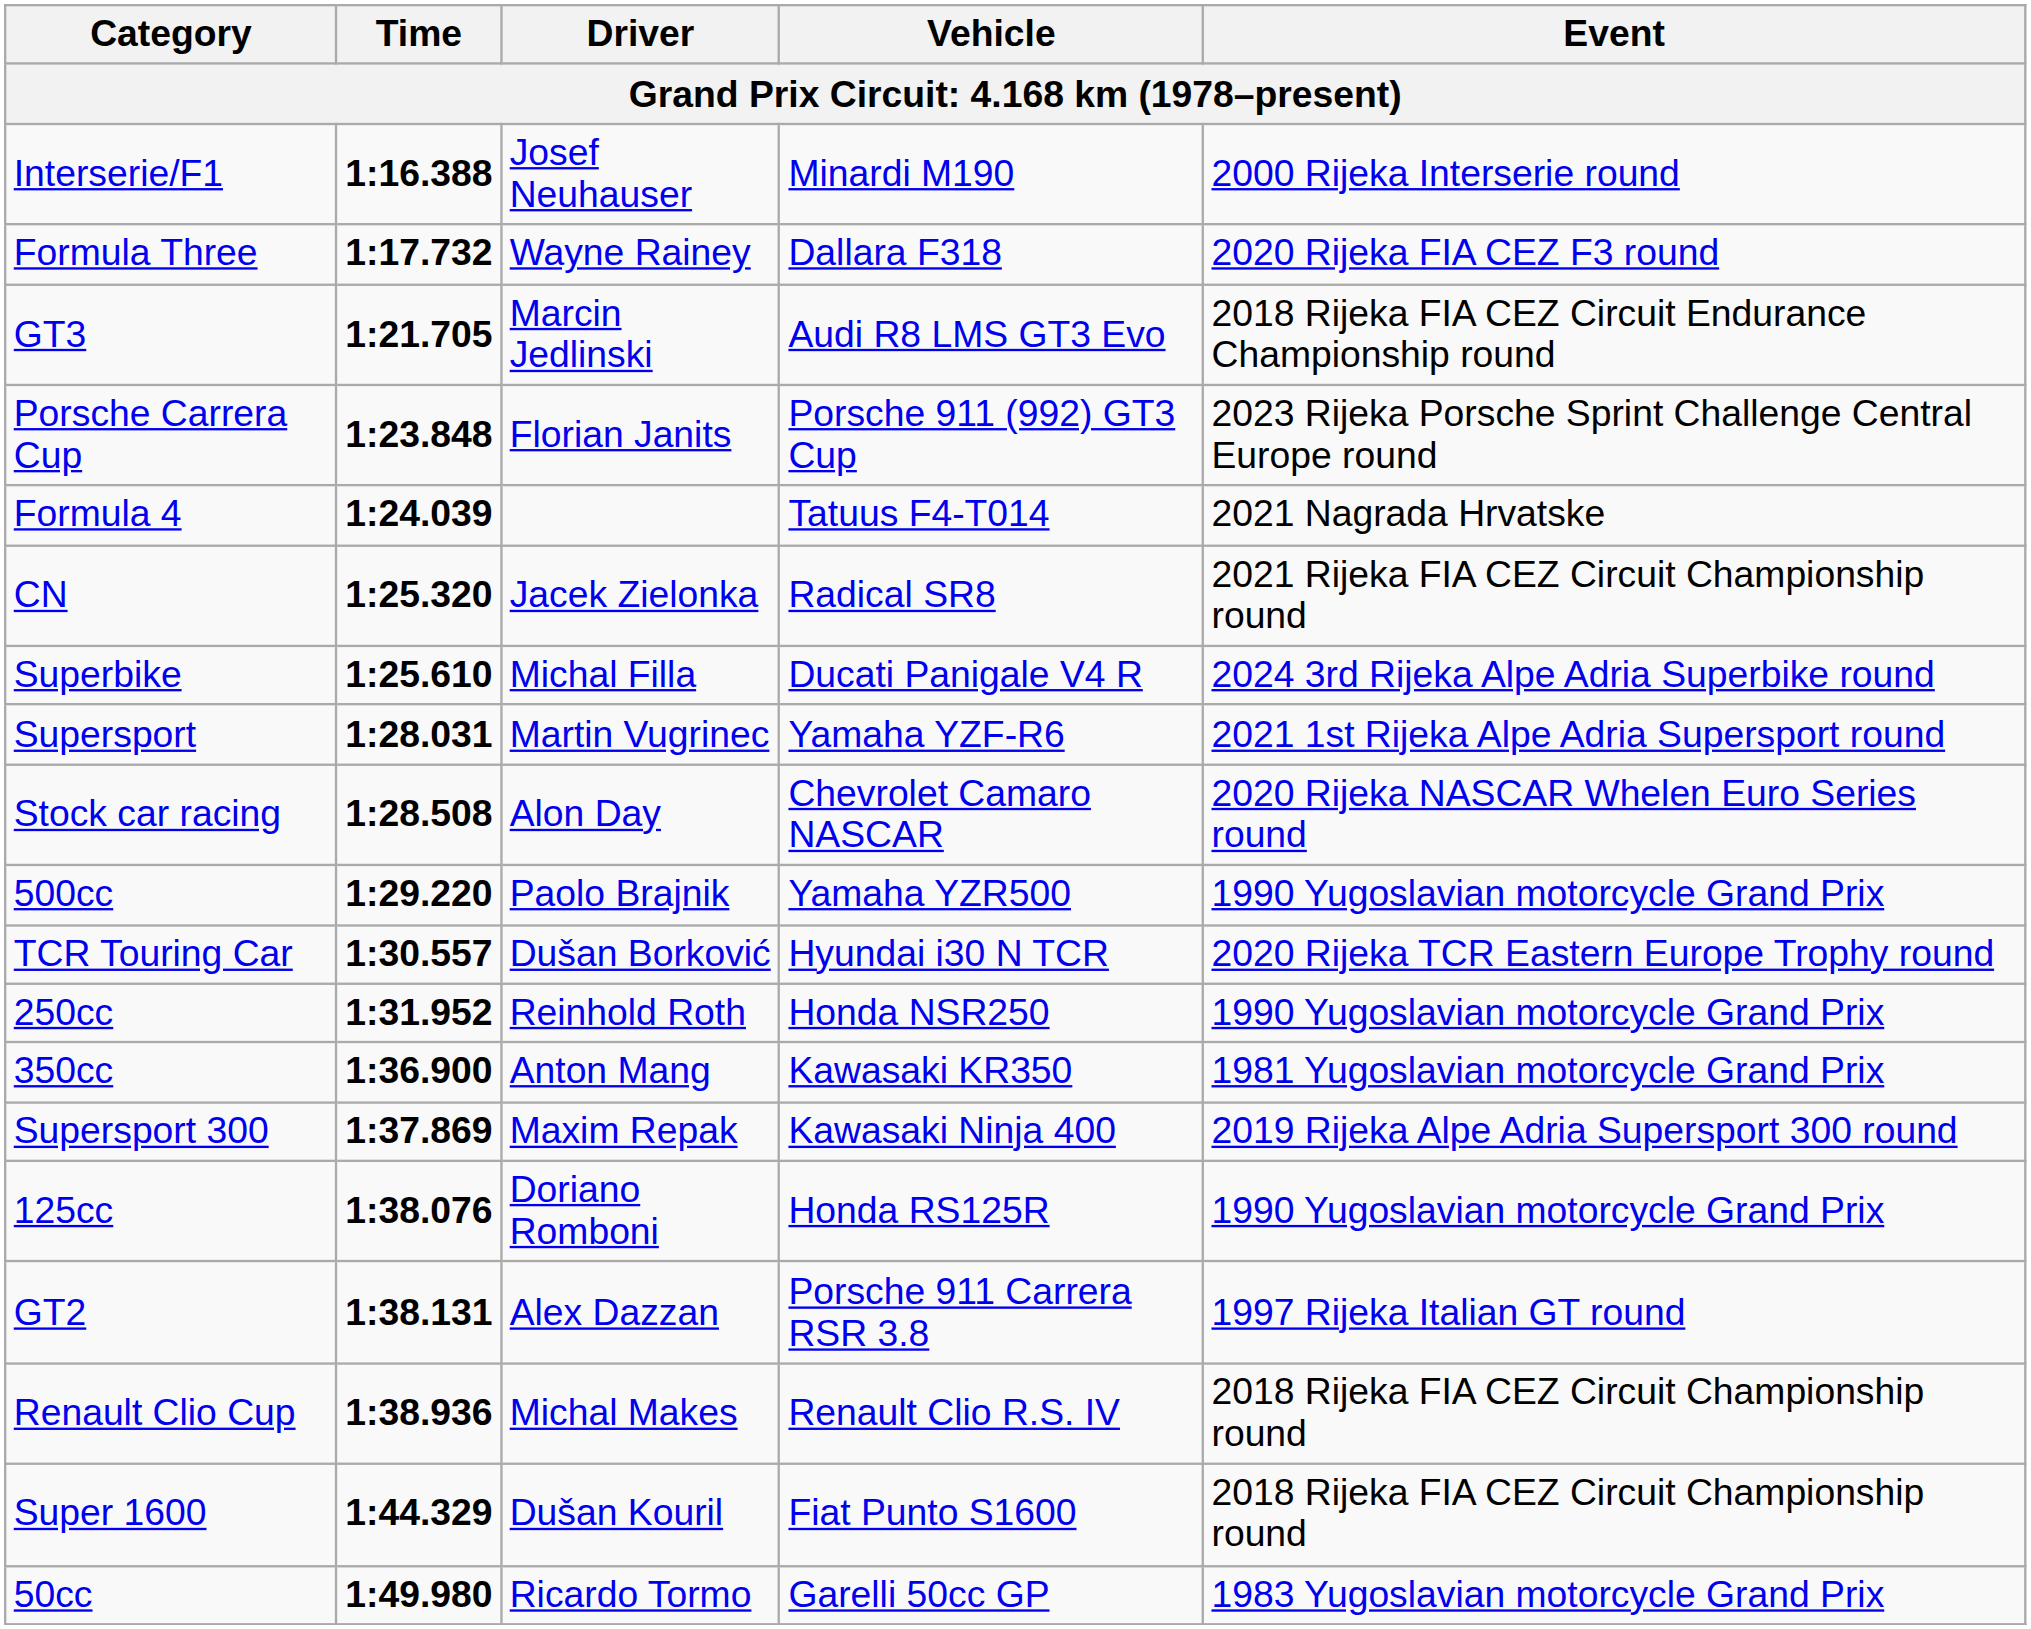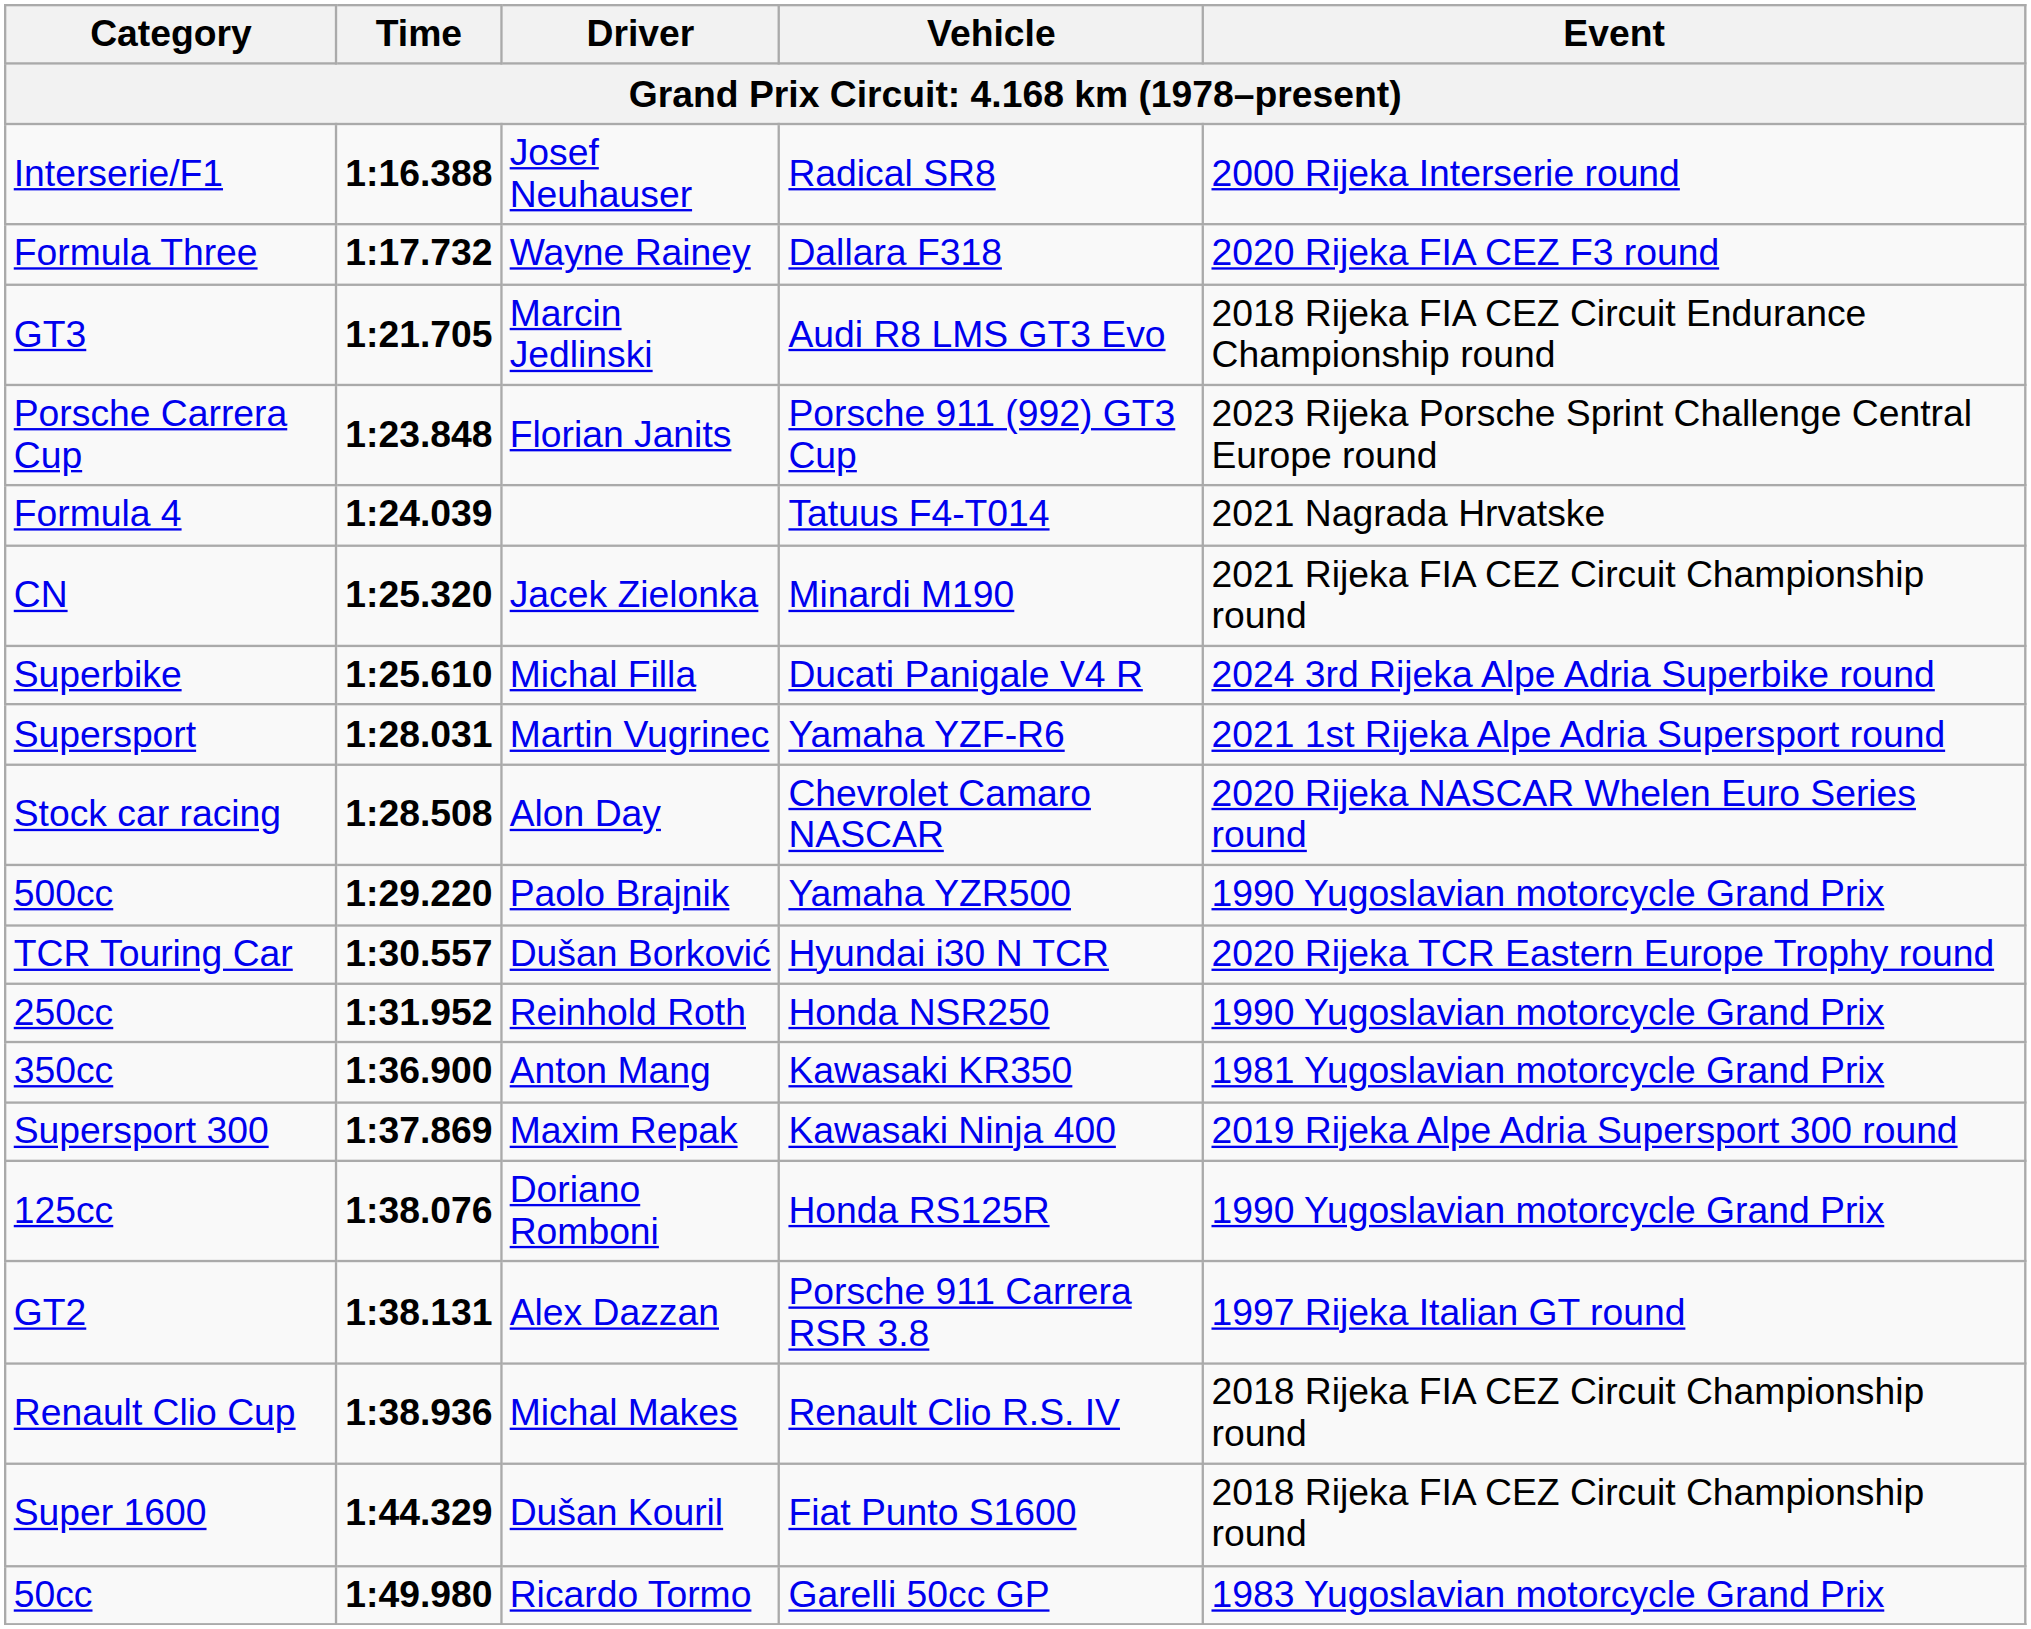 <table class="wikitable">
 <tr>
 <th>Category</th>
 <th>Time</th>
 <th>Driver</th>
 <th>Vehicle</th>
 <th>Event</th>
 </tr>
 <tr>
 <th colspan=5>Grand Prix Circuit: 4.168 km (1978–present)</th>
 </tr>
 <tr>
 <td><a href='#'>Interserie/F1</a></td>
 <td><strong>1:16.388</strong></td>
 <td><a href='#'>Josef Neuhauser</a></td>
-<td><a href='#'>Minardi M190</a></td>
+<td><a href='#'>Radical SR8</a></td>
 <td><a href='#'>2000 Rijeka Interserie round</a></td>
 </tr>
 <tr>
 <td><a href='#'>Formula Three</a></td>
 <td><strong>1:17.732</strong></td>
 <td><a href='#'>Wayne Rainey</a></td>
 <td><a href='#'>Dallara F318</a></td>
 <td><a href='#'>2020 Rijeka FIA CEZ F3 round</a></td>
 </tr>
 <tr>
 <td><a href='#'>GT3</a></td>
 <td><strong>1:21.705</strong></td>
 <td><a href='#'>Marcin Jedlinski</a></td>
 <td><a href='#'>Audi R8 LMS GT3 Evo</a></td>
 <td>2018 Rijeka FIA CEZ Circuit Endurance Championship round</td>
 </tr>
 <tr>
 <td><a href='#'>Porsche Carrera Cup</a></td>
 <td><strong>1:23.848</strong></td>
 <td><a href='#'>Florian Janits</a></td>
 <td><a href='#'>Porsche 911 (992) GT3 Cup</a></td>
 <td>2023 Rijeka Porsche Sprint Challenge Central Europe round</td>
 </tr>
 <tr>
 <td><a href='#'>Formula 4</a></td>
 <td><strong>1:24.039</strong></td>
 <td></td>
 <td><a href='#'>Tatuus F4-T014</a></td>
 <td>2021 Nagrada Hrvatske</td>
 </tr>
 <tr>
 <td><a href='#'>CN</a></td>
 <td><strong>1:25.320</strong></td>
 <td><a href='#'>Jacek Zielonka</a></td>
-<td><a href='#'>Radical SR8</a></td>
+<td><a href='#'>Minardi M190</a></td>
 <td>2021 Rijeka FIA CEZ Circuit Championship round</td>
 </tr>
 <tr>
 <td><a href='#'>Superbike</a></td>
 <td><strong>1:25.610</strong></td>
 <td><a href='#'>Michal Filla</a></td>
 <td><a href='#'>Ducati Panigale V4 R</a></td>
 <td><a href='#'>2024 3rd Rijeka Alpe Adria Superbike round</a></td>
 </tr>
 <tr>
 <td><a href='#'>Supersport</a></td>
 <td><strong>1:28.031</strong></td>
 <td><a href='#'>Martin Vugrinec</a></td>
 <td><a href='#'>Yamaha YZF-R6</a></td>
 <td><a href='#'>2021 1st Rijeka Alpe Adria Supersport round</a></td>
 </tr>
 <tr>
 <td><a href='#'>Stock car racing</a></td>
 <td><strong>1:28.508</strong></td>
 <td><a href='#'>Alon Day</a></td>
 <td><a href='#'>Chevrolet Camaro NASCAR</a></td>
 <td><a href='#'>2020 Rijeka NASCAR Whelen Euro Series round</a></td>
 </tr>
 <tr>
 <td><a href='#'>500cc</a></td>
 <td><strong>1:29.220</strong></td>
 <td><a href='#'>Paolo Brajnik</a></td>
 <td><a href='#'>Yamaha YZR500</a></td>
 <td><a href='#'>1990 Yugoslavian motorcycle Grand Prix</a></td>
 </tr>
 <tr>
 <td><a href='#'>TCR Touring Car</a></td>
 <td><strong>1:30.557</strong></td>
 <td><a href='#'>Dušan Borković</a></td>
 <td><a href='#'>Hyundai i30 N TCR</a></td>
 <td><a href='#'>2020 Rijeka TCR Eastern Europe Trophy round</a></td>
 </tr>
 <tr>
 <td><a href='#'>250cc</a></td>
 <td><strong>1:31.952</strong></td>
 <td><a href='#'>Reinhold Roth</a></td>
 <td><a href='#'>Honda NSR250</a></td>
 <td><a href='#'>1990 Yugoslavian motorcycle Grand Prix</a></td>
 </tr>
 <tr>
 <td><a href='#'>350cc</a></td>
 <td><strong>1:36.900</strong></td>
 <td><a href='#'>Anton Mang</a></td>
 <td><a href='#'>Kawasaki KR350</a></td>
 <td><a href='#'>1981 Yugoslavian motorcycle Grand Prix</a></td>
 </tr>
 <tr>
 <td><a href='#'>Supersport 300</a></td>
 <td><strong>1:37.869</strong></td>
 <td><a href='#'>Maxim Repak</a></td>
 <td><a href='#'>Kawasaki Ninja 400</a></td>
 <td><a href='#'>2019 Rijeka Alpe Adria Supersport 300 round</a></td>
 </tr>
 <tr>
 <td><a href='#'>125cc</a></td>
 <td><strong>1:38.076</strong></td>
 <td><a href='#'>Doriano Romboni</a></td>
 <td><a href='#'>Honda RS125R</a></td>
 <td><a href='#'>1990 Yugoslavian motorcycle Grand Prix</a></td>
 </tr>
 <tr>
 <td><a href='#'>GT2</a></td>
 <td><strong>1:38.131</strong></td>
 <td><a href='#'>Alex Dazzan</a></td>
 <td><a href='#'>Porsche 911 Carrera RSR 3.8</a></td>
 <td><a href='#'>1997 Rijeka Italian GT round</a></td>
 </tr>
 <tr>
 <td><a href='#'>Renault Clio Cup</a></td>
 <td><strong>1:38.936</strong></td>
 <td><a href='#'>Michal Makes</a></td>
 <td><a href='#'>Renault Clio R.S. IV</a></td>
 <td>2018 Rijeka FIA CEZ Circuit Championship round</td>
 </tr>
 <tr>
 <td><a href='#'>Super 1600</a></td>
 <td><strong>1:44.329</strong></td>
 <td><a href='#'>Dušan Kouril</a></td>
 <td><a href='#'>Fiat Punto S1600</a></td>
 <td>2018 Rijeka FIA CEZ Circuit Championship round</td>
 </tr>
 <tr>
 <td><a href='#'>50cc</a></td>
 <td><strong>1:49.980</strong></td>
 <td><a href='#'>Ricardo Tormo</a></td>
 <td><a href='#'>Garelli 50cc GP</a></td>
 <td><a href='#'>1983 Yugoslavian motorcycle Grand Prix</a></td>
 </tr>
 <tr>
 </tr>
 </table>
